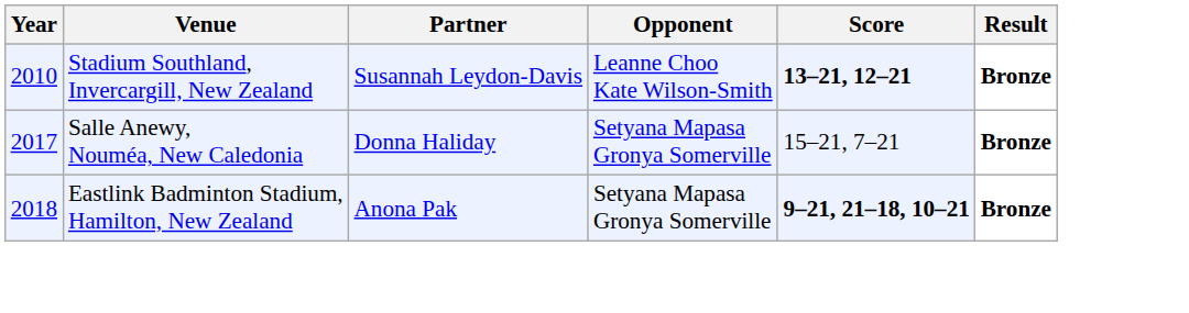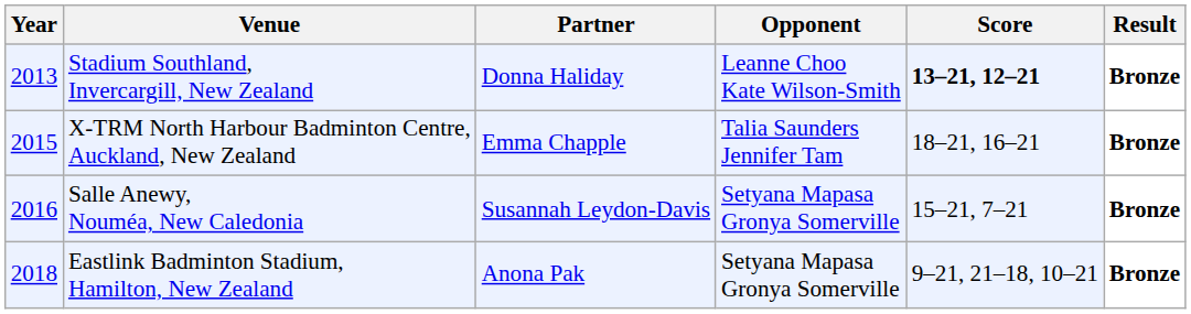 <table class="sortable wikitable" style="font-size: 90%;">
 <tr>
 <th>Year</th>
 <th>Venue</th>
 <th>Partner</th>
 <th>Opponent</th>
 <th>Score</th>
 <th>Result</th>
 </tr>
 <tr style="background:#ECF2FF">
-<td align="center"><a href='#'>2010</a></td>
+<td align="center"><a href='#'>2013</a></td>
 <td align="left"><a href='#'>Stadium Southland</a>,<br><a href='#'>Invercargill, New Zealand</a></td>
-<td align="left"> <a href='#'>Susannah Leydon-Davis</a></td>
+<td align="left"> <a href='#'>Donna Haliday</a></td>
 <td align="left"> <a href='#'>Leanne Choo</a> <br>  <a href='#'>Kate Wilson-Smith</a></td>
 <td align="left"><strong>13–21, 12–21</strong></td>
 <td style="text-align:left; background:white"> <strong>Bronze</strong></td>
 </tr>
 <tr style="background:#ECF2FF">
-<td align="center"><a href='#'>2017</a></td>
+<td align="center"><a href='#'>2015</a></td>
+<td align="left">X-TRM North Harbour Badminton Centre,<br><a href='#'>Auckland</a>, New Zealand</td>
+<td align="left"> <a href='#'>Emma Chapple</a></td>
+<td align="left"> <a href='#'>Talia Saunders</a> <br>  <a href='#'>Jennifer Tam</a></td>
+<td align="left">18–21, 16–21</td>
+<td style="text-align:left; background:white"> <strong>Bronze</strong></td>
+</tr>
+<tr style="background:#ECF2FF">
+<td align="center"><a href='#'>2016</a></td>
 <td align="left">Salle Anewy,<br><a href='#'>Nouméa, New Caledonia</a></td>
-<td align="left"> <a href='#'>Donna Haliday</a></td>
+<td align="left"> <a href='#'>Susannah Leydon-Davis</a></td>
 <td align="left"> <a href='#'>Setyana Mapasa</a> <br>  <a href='#'>Gronya Somerville</a></td>
 <td align="left">15–21, 7–21</td>
 <td style="text-align:left; background:white"> <strong>Bronze</strong></td>
 </tr>
 <tr style="background:#ECF2FF">
 <td align="center"><a href='#'>2018</a></td>
 <td align="left">Eastlink Badminton Stadium,<br><a href='#'>Hamilton, New Zealand</a></td>
 <td align="left"> <a href='#'>Anona Pak</a></td>
 <td align="left"> Setyana Mapasa <br>  Gronya Somerville</td>
-<td align="left"><strong>9–21, 21–18, 10–21</strong></td>
+<td align="left">9–21, 21–18, 10–21</td>
 <td style="text-align:left; background:white"> <strong>Bronze</strong></td>
 </tr>
 </table>
